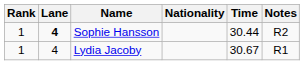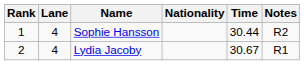 <table class="wikitable sortable" style="text-align:center">
 <tr>
 <th>Rank</th>
 <th>Lane</th>
 <th>Name</th>
 <th>Nationality</th>
 <th>Time</th>
 <th>Notes</th>
 </tr>
 <tr>
 <td>1</td>
-<td><strong>4</strong></td>
+<td>4</td>
 <td align=left><a href='#'>Sophie Hansson</a></td>
 <td align=left></td>
 <td>30.44</td>
 <td>R2</td>
 </tr>
 <tr>
-<td>1</td>
+<td>2</td>
 <td>4</td>
 <td align=left><a href='#'>Lydia Jacoby</a></td>
 <td align=left></td>
 <td>30.67</td>
 <td>R1</td>
 </tr>
 </table>
